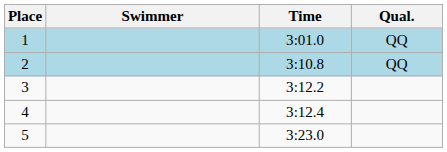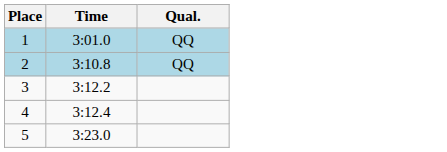 <table class=wikitable style="text-align:center">
 <tr>
 <th>Place</th>
-<th width=220>Swimmer</th>
 <th width=90>Time</th>
 <th width=90>Qual.</th>
 </tr>
 <tr bgcolor=lightblue>
 <td>1</td>
-<td align=left></td>
 <td>3:01.0</td>
 <td>QQ</td>
 </tr>
 <tr bgcolor=lightblue>
 <td>2</td>
-<td align=left></td>
 <td>3:10.8</td>
 <td>QQ</td>
 </tr>
 <tr>
 <td>3</td>
-<td align=left></td>
 <td>3:12.2</td>
 <td></td>
 </tr>
 <tr>
 <td>4</td>
-<td align=left></td>
 <td>3:12.4</td>
 <td></td>
 </tr>
 <tr>
 <td>5</td>
-<td align=left></td>
 <td>3:23.0</td>
 <td></td>
 </tr>
 </table>
